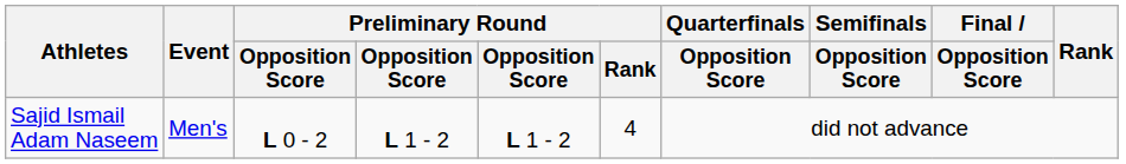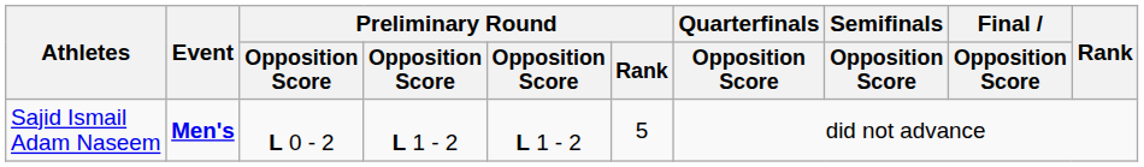 <table class=wikitable style=font-size:89%;text-align:center>
 <tr>
 <th rowspan=2>Athletes</th>
 <th rowspan=2>Event</th>
 <th colspan=4>Preliminary Round</th>
 <th>Quarterfinals</th>
 <th>Semifinals</th>
 <th>Final / </th>
 <th rowspan=2>Rank</th>
 </tr>
 <tr style=font-size:95%>
 <th>Opposition<br>Score</th>
 <th>Opposition<br>Score</th>
 <th>Opposition<br>Score</th>
 <th>Rank</th>
 <th>Opposition<br>Score</th>
 <th>Opposition<br>Score</th>
 <th>Opposition<br>Score</th>
 </tr>
 <tr align=center>
 <td align=left><a href='#'>Sajid Ismail</a><br><a href='#'>Adam Naseem</a></td>
-<td align=left><a href='#'>Men's</a></td>
+<td align=left><strong><a href='#'>Men's</a></strong></td>
 <td><br><strong>L</strong> 0 - 2</td>
 <td><br><strong>L</strong> 1 - 2</td>
 <td><br><strong>L</strong> 1 - 2</td>
-<td>4</td>
+<td>5</td>
 <td colspan=4>did not advance</td>
 </tr>
 </table>
